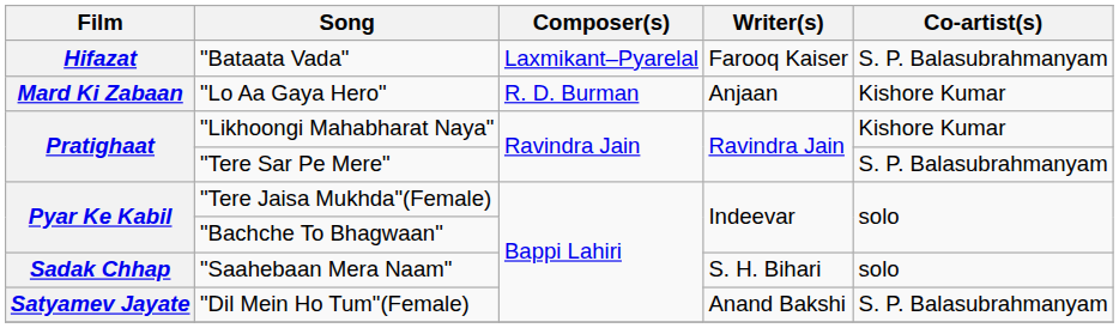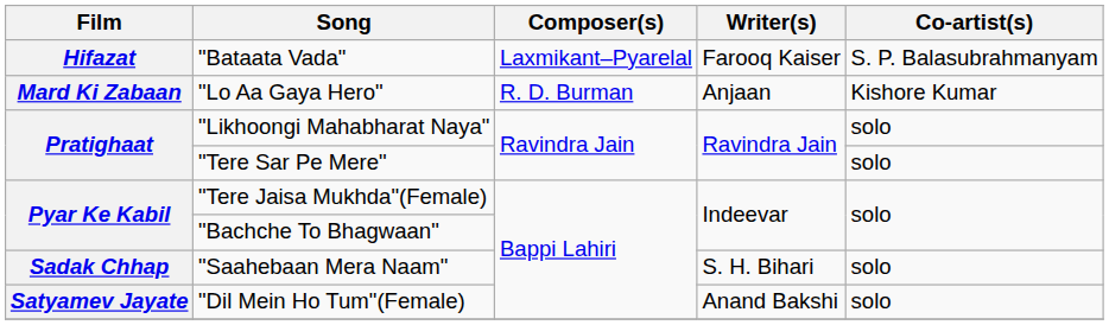 <table class="wikitable sortable">
 <tr>
 <th>Film</th>
 <th>Song</th>
 <th>Composer(s)</th>
 <th>Writer(s)</th>
 <th>Co-artist(s)</th>
 </tr>
 <tr>
 <th><a href='#'><em>Hifazat</em></a></th>
 <td>"Bataata Vada"</td>
 <td><a href='#'>Laxmikant–Pyarelal</a></td>
 <td>Farooq Kaiser</td>
 <td>S. P. Balasubrahmanyam</td>
 </tr>
 <tr>
 <th><em><a href='#'>Mard Ki Zabaan</a></em></th>
 <td>"Lo Aa Gaya Hero"</td>
 <td><a href='#'>R. D. Burman</a></td>
 <td>Anjaan</td>
 <td>Kishore Kumar</td>
 </tr>
 <tr>
 <th rowspan="2"><a href='#'><em>Pratighaat</em></a></th>
 <td>"Likhoongi Mahabharat Naya"</td>
 <td rowspan="2"><a href='#'>Ravindra Jain</a></td>
 <td rowspan="2"><a href='#'>Ravindra Jain</a></td>
-<td>Kishore Kumar</td>
+<td>solo</td>
 </tr>
 <tr>
 <td>"Tere Sar Pe Mere"</td>
-<td>S. P. Balasubrahmanyam</td>
+<td>solo</td>
 </tr>
 <tr>
 <th rowspan="2"><em><a href='#'>Pyar Ke Kabil</a></em></th>
 <td>"Tere Jaisa Mukhda"(Female)</td>
 <td rowspan=4><a href='#'>Bappi Lahiri</a></td>
 <td rowspan="2">Indeevar</td>
 <td rowspan="2">solo</td>
 </tr>
 <tr>
 <td>"Bachche To Bhagwaan"</td>
 </tr>
 <tr>
 <th><em><a href='#'>Sadak Chhap</a></em></th>
 <td>"Saahebaan Mera Naam"</td>
 <td>S. H. Bihari</td>
 <td>solo</td>
 </tr>
 <tr>
 <th scope="row"><em><a href='#'>Satyamev Jayate</a></em></th>
 <td>"Dil Mein Ho Tum"(Female)</td>
 <td>Anand Bakshi</td>
-<td>S. P. Balasubrahmanyam</td>
+<td>solo</td>
 </tr>
 <tr>
 </tr>
 </table>
